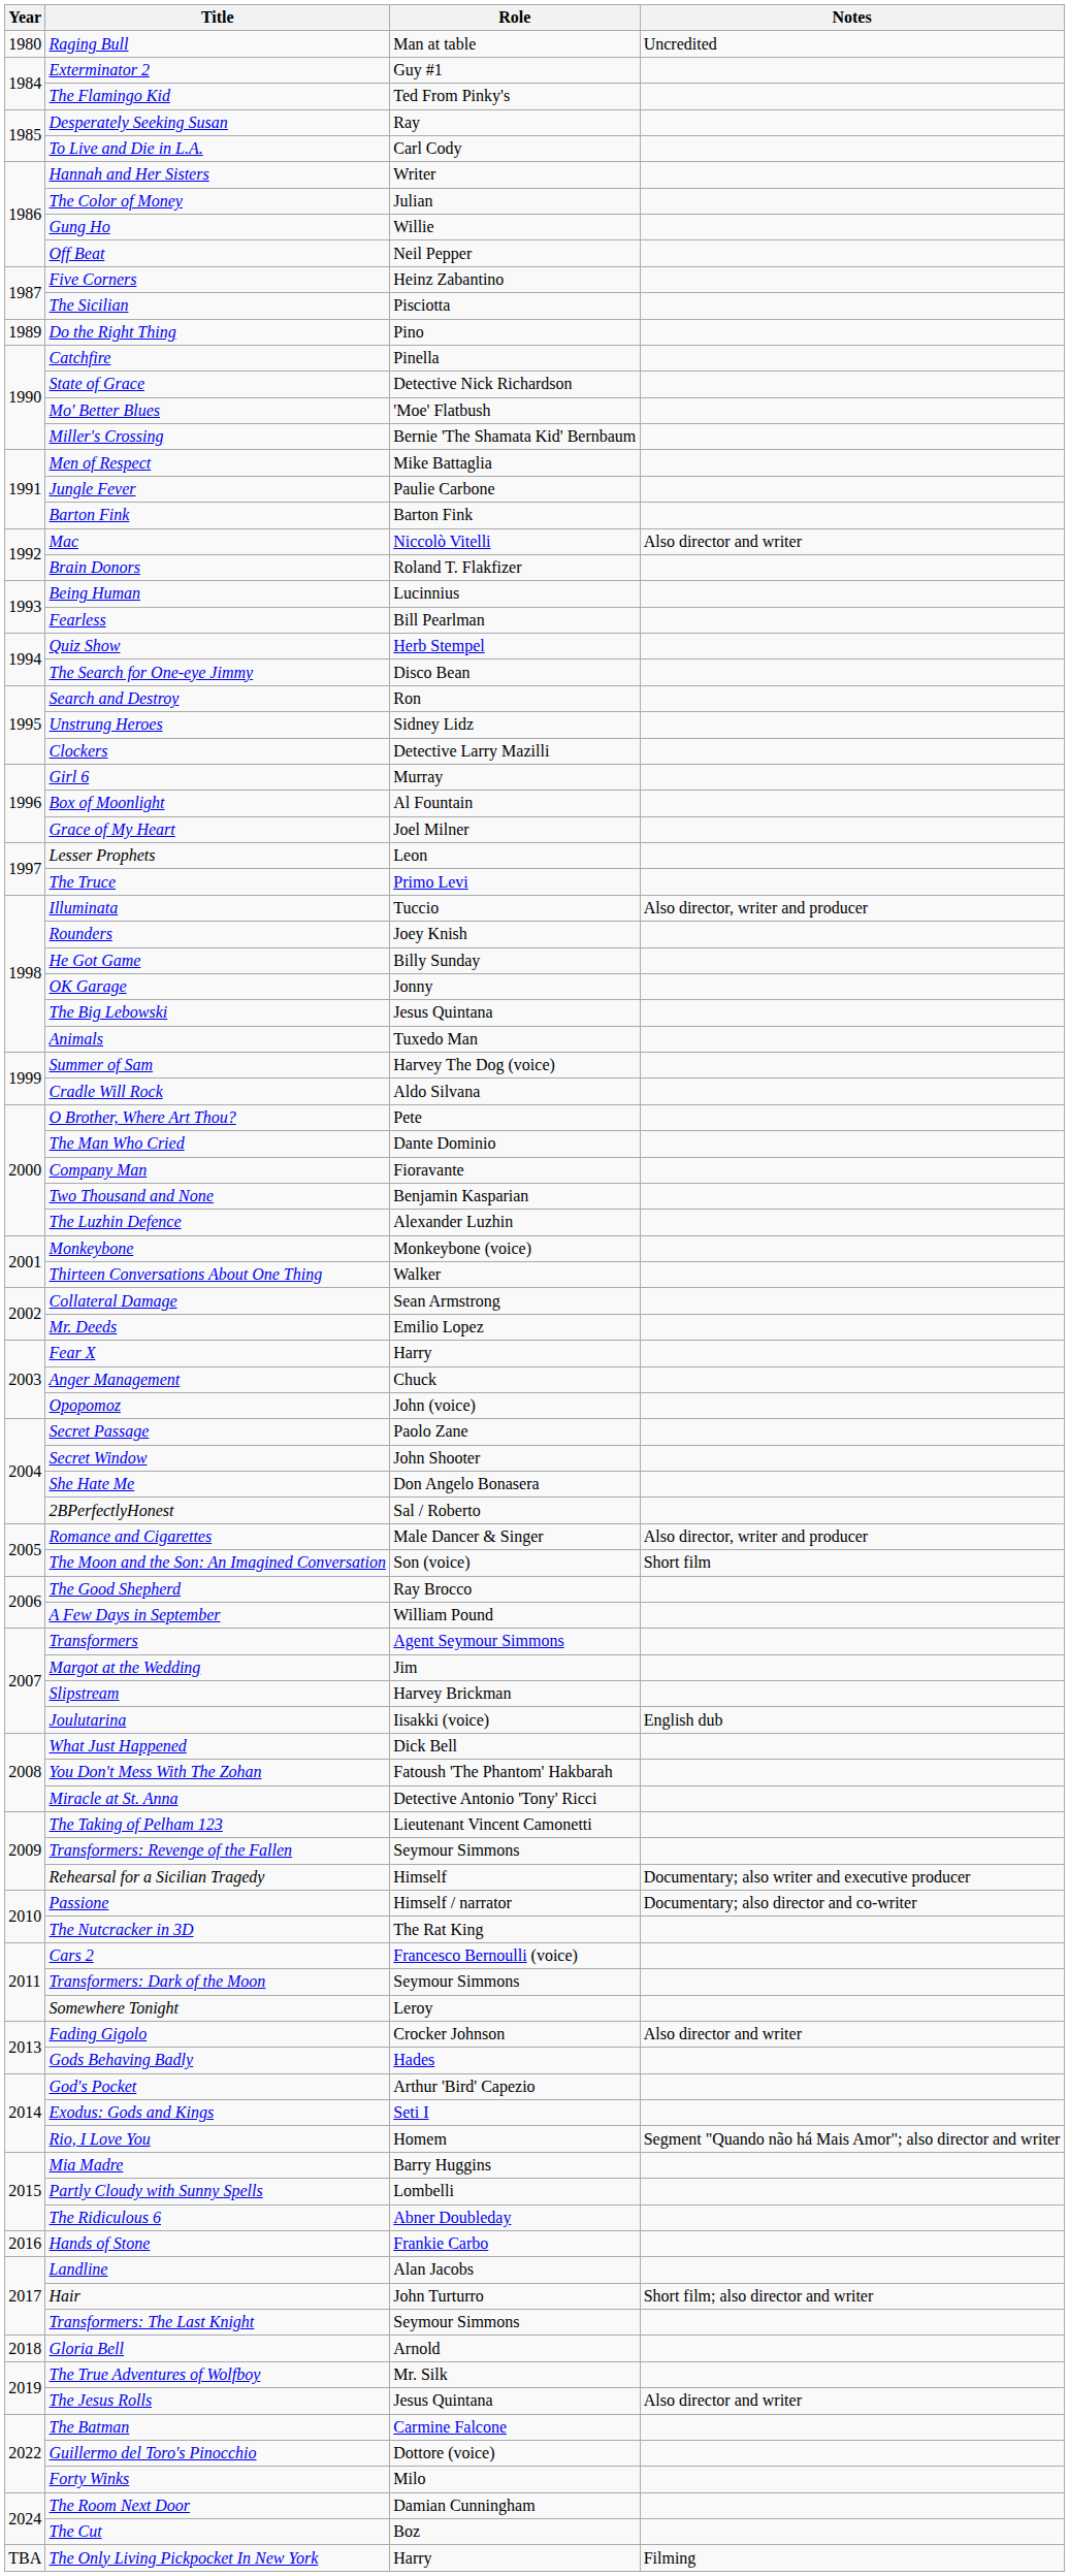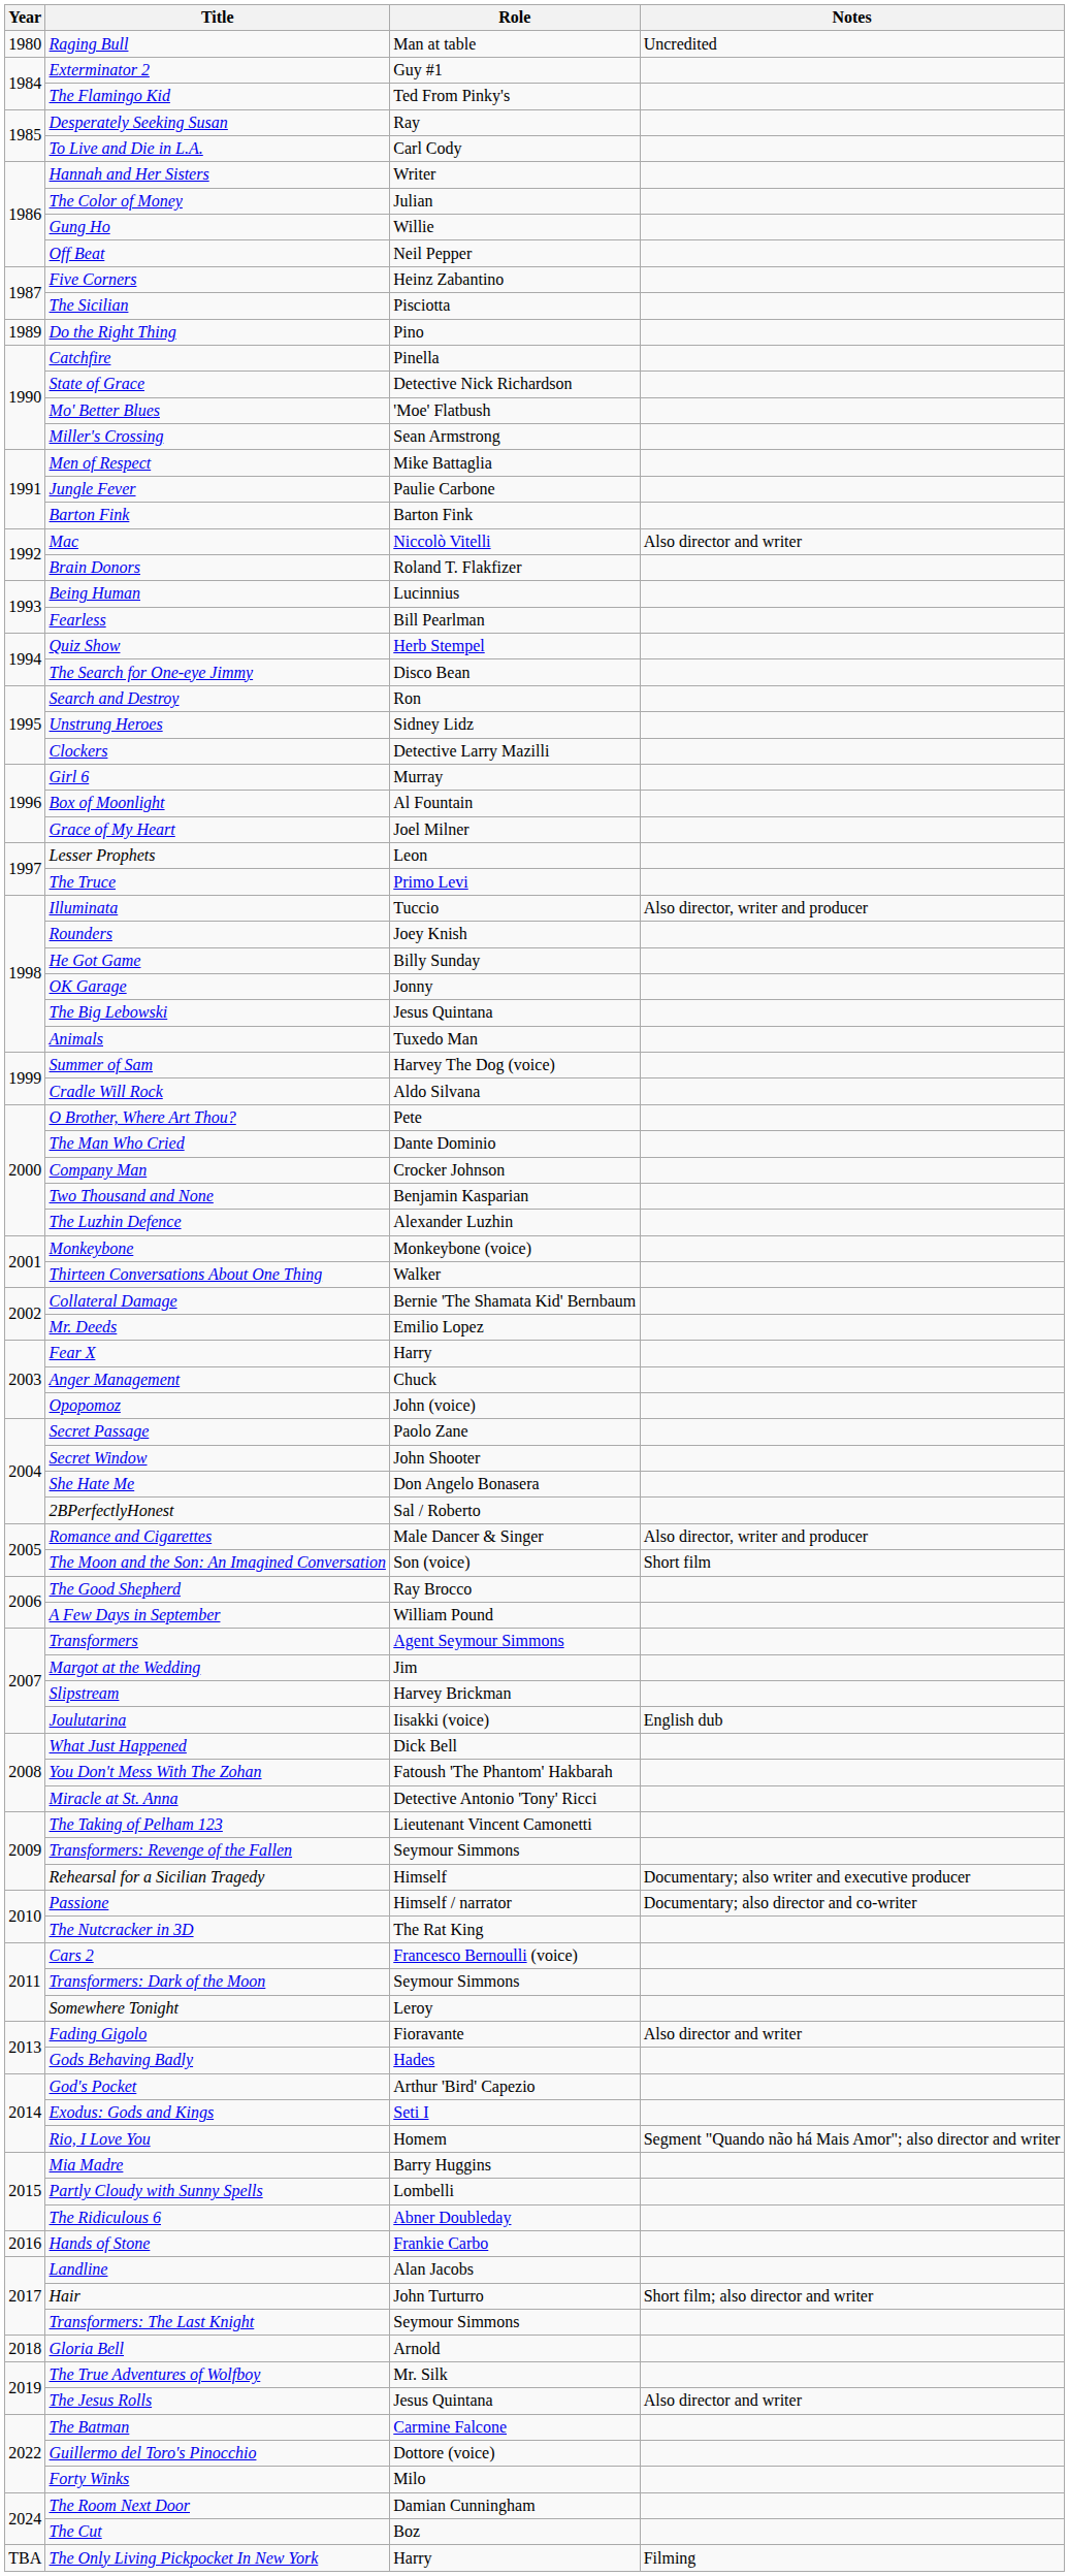 <table class="wikitable sortable">
 <tr>
 <th>Year</th>
 <th>Title</th>
 <th>Role</th>
 <th>Notes</th>
 </tr>
 <tr>
 <td>1980</td>
 <td><em><a href='#'>Raging Bull</a></em></td>
 <td>Man at table</td>
 <td>Uncredited</td>
 </tr>
 <tr>
 <td rowspan="2">1984</td>
 <td><em><a href='#'>Exterminator 2</a></em></td>
 <td>Guy #1</td>
 <td></td>
 </tr>
 <tr>
 <td><em><a href='#'>The Flamingo Kid</a></em></td>
 <td>Ted From Pinky's</td>
 <td></td>
 </tr>
 <tr>
 <td rowspan="2">1985</td>
 <td><em><a href='#'>Desperately Seeking Susan</a></em></td>
 <td>Ray</td>
 <td></td>
 </tr>
 <tr>
 <td><em><a href='#'>To Live and Die in L.A.</a></em></td>
 <td>Carl Cody</td>
 <td></td>
 </tr>
 <tr>
 <td rowspan="4">1986</td>
 <td><em><a href='#'>Hannah and Her Sisters</a></em></td>
 <td>Writer</td>
 <td></td>
 </tr>
 <tr>
 <td><em><a href='#'>The Color of Money</a></em></td>
 <td>Julian</td>
 <td></td>
 </tr>
 <tr>
 <td><em><a href='#'>Gung Ho</a></em></td>
 <td>Willie</td>
 <td></td>
 </tr>
 <tr>
 <td><em><a href='#'>Off Beat</a></em></td>
 <td>Neil Pepper</td>
 <td></td>
 </tr>
 <tr>
 <td rowspan="2">1987</td>
 <td><em><a href='#'>Five Corners</a></em></td>
 <td>Heinz Zabantino</td>
 <td></td>
 </tr>
 <tr>
 <td><em><a href='#'>The Sicilian</a></em></td>
 <td>Pisciotta</td>
 <td></td>
 </tr>
 <tr>
 <td>1989</td>
 <td><em><a href='#'>Do the Right Thing</a></em></td>
 <td>Pino</td>
 <td></td>
 </tr>
 <tr>
 <td rowspan="4">1990</td>
 <td><em><a href='#'>Catchfire</a></em></td>
 <td>Pinella</td>
 <td></td>
 </tr>
 <tr>
 <td><em><a href='#'>State of Grace</a></em></td>
 <td>Detective Nick Richardson</td>
 <td></td>
 </tr>
 <tr>
 <td><em><a href='#'>Mo' Better Blues</a></em></td>
 <td>'Moe' Flatbush</td>
 <td></td>
 </tr>
 <tr>
 <td><em><a href='#'>Miller's Crossing</a></em></td>
-<td>Bernie 'The Shamata Kid' Bernbaum</td>
+<td>Sean Armstrong</td>
 <td></td>
 </tr>
 <tr>
 <td rowspan="3">1991</td>
 <td><em><a href='#'>Men of Respect</a></em></td>
 <td>Mike Battaglia</td>
 <td></td>
 </tr>
 <tr>
 <td><em><a href='#'>Jungle Fever</a></em></td>
 <td>Paulie Carbone</td>
 <td></td>
 </tr>
 <tr>
 <td><em><a href='#'>Barton Fink</a></em></td>
 <td>Barton Fink</td>
 <td></td>
 </tr>
 <tr>
 <td rowspan="2">1992</td>
 <td><em><a href='#'>Mac</a></em></td>
 <td><a href='#'>Niccolò Vitelli</a></td>
 <td>Also director and writer</td>
 </tr>
 <tr>
 <td><em><a href='#'>Brain Donors</a></em></td>
 <td>Roland T. Flakfizer</td>
 <td></td>
 </tr>
 <tr>
 <td rowspan="2">1993</td>
 <td><em><a href='#'>Being Human</a></em></td>
 <td>Lucinnius</td>
 <td></td>
 </tr>
 <tr>
 <td><em><a href='#'>Fearless</a></em></td>
 <td>Bill Pearlman</td>
 <td></td>
 </tr>
 <tr>
 <td rowspan="2">1994</td>
 <td><em><a href='#'>Quiz Show</a></em></td>
 <td><a href='#'>Herb Stempel</a></td>
 <td></td>
 </tr>
 <tr>
 <td><em><a href='#'>The Search for One-eye Jimmy</a></em></td>
 <td>Disco Bean</td>
 <td></td>
 </tr>
 <tr>
 <td rowspan="3">1995</td>
 <td><em><a href='#'>Search and Destroy</a></em></td>
 <td>Ron</td>
 <td></td>
 </tr>
 <tr>
 <td><em><a href='#'>Unstrung Heroes</a></em></td>
 <td>Sidney Lidz</td>
 <td></td>
 </tr>
 <tr>
 <td><em><a href='#'>Clockers</a></em></td>
 <td>Detective Larry Mazilli</td>
 <td></td>
 </tr>
 <tr>
 <td rowspan="3">1996</td>
 <td><em><a href='#'>Girl 6</a></em></td>
 <td>Murray</td>
 <td></td>
 </tr>
 <tr>
 <td><em><a href='#'>Box of Moonlight</a></em></td>
 <td>Al Fountain</td>
 <td></td>
 </tr>
 <tr>
 <td><em><a href='#'>Grace of My Heart</a></em></td>
 <td>Joel Milner</td>
 <td></td>
 </tr>
 <tr>
 <td rowspan="2">1997</td>
 <td><em>Lesser Prophets</em></td>
 <td>Leon</td>
 <td></td>
 </tr>
 <tr>
 <td><em><a href='#'>The Truce</a></em></td>
 <td><a href='#'>Primo Levi</a></td>
 <td></td>
 </tr>
 <tr>
 <td rowspan="6">1998</td>
 <td><em><a href='#'>Illuminata</a></em></td>
 <td>Tuccio</td>
 <td>Also director, writer and producer</td>
 </tr>
 <tr>
 <td><em><a href='#'>Rounders</a></em></td>
 <td>Joey Knish</td>
 <td></td>
 </tr>
 <tr>
 <td><em><a href='#'>He Got Game</a></em></td>
 <td>Billy Sunday</td>
 <td></td>
 </tr>
 <tr>
 <td><em><a href='#'>OK Garage</a></em></td>
 <td>Jonny</td>
 <td></td>
 </tr>
 <tr>
 <td><em><a href='#'>The Big Lebowski</a></em></td>
 <td>Jesus Quintana</td>
 <td></td>
 </tr>
 <tr>
 <td><em><a href='#'>Animals</a></em></td>
 <td>Tuxedo Man</td>
 <td></td>
 </tr>
 <tr>
 <td rowspan="2">1999</td>
 <td><em><a href='#'>Summer of Sam</a></em></td>
 <td>Harvey The Dog (voice)</td>
 <td></td>
 </tr>
 <tr>
 <td><em><a href='#'>Cradle Will Rock</a></em></td>
 <td>Aldo Silvana</td>
 <td></td>
 </tr>
 <tr>
 <td rowspan="5">2000</td>
 <td><em><a href='#'>O Brother, Where Art Thou?</a></em></td>
 <td>Pete</td>
 <td></td>
 </tr>
 <tr>
 <td><em><a href='#'>The Man Who Cried</a></em></td>
 <td>Dante Dominio</td>
 <td></td>
 </tr>
 <tr>
 <td><em><a href='#'>Company Man</a></em></td>
-<td>Fioravante</td>
+<td>Crocker Johnson</td>
 <td></td>
 </tr>
 <tr>
 <td><em><a href='#'>Two Thousand and None</a></em></td>
 <td>Benjamin Kasparian</td>
 <td></td>
 </tr>
 <tr>
 <td><em><a href='#'>The Luzhin Defence</a></em></td>
 <td>Alexander Luzhin</td>
 <td></td>
 </tr>
 <tr>
 <td rowspan="2">2001</td>
 <td><em><a href='#'>Monkeybone</a></em></td>
 <td>Monkeybone (voice)</td>
 <td></td>
 </tr>
 <tr>
 <td><em><a href='#'>Thirteen Conversations About One Thing</a></em></td>
 <td>Walker</td>
 <td></td>
 </tr>
 <tr>
 <td rowspan="2">2002</td>
 <td><em><a href='#'>Collateral Damage</a></em></td>
-<td>Sean Armstrong</td>
+<td>Bernie 'The Shamata Kid' Bernbaum</td>
 <td></td>
 </tr>
 <tr>
 <td><em><a href='#'>Mr. Deeds</a></em></td>
 <td>Emilio Lopez</td>
 <td></td>
 </tr>
 <tr>
 <td rowspan="3">2003</td>
 <td><em><a href='#'>Fear X</a></em></td>
 <td>Harry</td>
 <td></td>
 </tr>
 <tr>
 <td><em><a href='#'>Anger Management</a></em></td>
 <td>Chuck</td>
 <td></td>
 </tr>
 <tr>
 <td><em><a href='#'>Opopomoz</a></em></td>
 <td>John (voice)</td>
 <td></td>
 </tr>
 <tr>
 <td rowspan="4">2004</td>
 <td><em><a href='#'>Secret Passage</a></em></td>
 <td>Paolo Zane</td>
 <td></td>
 </tr>
 <tr>
 <td><em><a href='#'>Secret Window</a></em></td>
 <td>John Shooter</td>
 <td></td>
 </tr>
 <tr>
 <td><em><a href='#'>She Hate Me</a></em></td>
 <td>Don Angelo Bonasera</td>
 <td></td>
 </tr>
 <tr>
 <td><em>2BPerfectlyHonest</em></td>
 <td>Sal / Roberto</td>
 <td></td>
 </tr>
 <tr>
 <td rowspan="2">2005</td>
 <td><em><a href='#'>Romance and Cigarettes</a></em></td>
 <td>Male Dancer & Singer</td>
 <td>Also director, writer and producer</td>
 </tr>
 <tr>
 <td><em><a href='#'>The Moon and the Son: An Imagined Conversation</a></em></td>
 <td>Son (voice)</td>
 <td>Short film</td>
 </tr>
 <tr>
 <td rowspan="2">2006</td>
 <td><em><a href='#'>The Good Shepherd</a></em></td>
 <td>Ray Brocco</td>
 <td></td>
 </tr>
 <tr>
 <td><em><a href='#'>A Few Days in September</a></em></td>
 <td>William Pound</td>
 <td></td>
 </tr>
 <tr>
 <td rowspan="4">2007</td>
 <td><em><a href='#'>Transformers</a></em></td>
 <td><a href='#'>Agent Seymour Simmons</a></td>
 <td></td>
 </tr>
 <tr>
 <td><em><a href='#'>Margot at the Wedding</a></em></td>
 <td>Jim</td>
 <td></td>
 </tr>
 <tr>
 <td><em><a href='#'>Slipstream</a></em></td>
 <td>Harvey Brickman</td>
 <td></td>
 </tr>
 <tr>
 <td><em><a href='#'>Joulutarina</a></em></td>
 <td>Iisakki (voice)</td>
 <td>English dub</td>
 </tr>
 <tr>
 <td rowspan="3">2008</td>
 <td><em><a href='#'>What Just Happened</a></em></td>
 <td>Dick Bell</td>
 <td></td>
 </tr>
 <tr>
 <td><em><a href='#'>You Don't Mess With The Zohan</a></em></td>
 <td>Fatoush 'The Phantom' Hakbarah</td>
 <td></td>
 </tr>
 <tr>
 <td><em><a href='#'>Miracle at St. Anna</a></em></td>
 <td>Detective Antonio 'Tony' Ricci</td>
 <td></td>
 </tr>
 <tr>
 <td rowspan="3">2009</td>
 <td><em><a href='#'>The Taking of Pelham 123</a></em></td>
 <td>Lieutenant Vincent Camonetti</td>
 <td></td>
 </tr>
 <tr>
 <td><em><a href='#'>Transformers: Revenge of the Fallen</a></em></td>
 <td>Seymour Simmons</td>
 <td></td>
 </tr>
 <tr>
 <td><em>Rehearsal for a Sicilian Tragedy</em></td>
 <td>Himself</td>
 <td>Documentary; also writer and executive producer</td>
 </tr>
 <tr>
 <td rowspan="2">2010</td>
 <td><em><a href='#'>Passione</a></em></td>
 <td>Himself / narrator</td>
 <td>Documentary; also director and co-writer</td>
 </tr>
 <tr>
 <td><em><a href='#'>The Nutcracker in 3D</a></em></td>
 <td>The Rat King</td>
 <td></td>
 </tr>
 <tr>
 <td rowspan="3">2011</td>
 <td><em><a href='#'>Cars 2</a></em></td>
 <td><a href='#'>Francesco Bernoulli</a> (voice)</td>
 <td></td>
 </tr>
 <tr>
 <td><em><a href='#'>Transformers: Dark of the Moon</a></em></td>
 <td>Seymour Simmons</td>
 <td></td>
 </tr>
 <tr>
 <td><em>Somewhere Tonight</em></td>
 <td>Leroy</td>
 <td></td>
 </tr>
 <tr>
 <td rowspan="2">2013</td>
 <td><em><a href='#'>Fading Gigolo</a></em></td>
-<td>Crocker Johnson</td>
+<td>Fioravante</td>
 <td>Also director and writer</td>
 </tr>
 <tr>
 <td><em><a href='#'>Gods Behaving Badly</a></em></td>
 <td><a href='#'>Hades</a></td>
 <td></td>
 </tr>
 <tr>
 <td rowspan="3">2014</td>
 <td><em><a href='#'>God's Pocket</a></em></td>
 <td>Arthur 'Bird' Capezio</td>
 <td></td>
 </tr>
 <tr>
 <td><em><a href='#'>Exodus: Gods and Kings</a></em></td>
 <td><a href='#'>Seti I</a></td>
 <td></td>
 </tr>
 <tr>
 <td><em><a href='#'>Rio, I Love You</a></em></td>
 <td>Homem</td>
 <td>Segment "Quando não há Mais Amor"; also director and writer</td>
 </tr>
 <tr>
 <td rowspan="3">2015</td>
 <td><em><a href='#'>Mia Madre</a></em></td>
 <td>Barry Huggins</td>
 <td></td>
 </tr>
 <tr>
 <td><em><a href='#'>Partly Cloudy with Sunny Spells</a></em></td>
 <td>Lombelli</td>
 <td></td>
 </tr>
 <tr>
 <td><em><a href='#'>The Ridiculous 6</a></em></td>
 <td><a href='#'>Abner Doubleday</a></td>
 <td></td>
 </tr>
 <tr>
 <td>2016</td>
 <td><em><a href='#'>Hands of Stone</a></em></td>
 <td><a href='#'>Frankie Carbo</a></td>
 <td></td>
 </tr>
 <tr>
 <td rowspan="3">2017</td>
 <td><em><a href='#'>Landline</a></em></td>
 <td>Alan Jacobs</td>
 <td></td>
 </tr>
 <tr>
 <td><em>Hair</em></td>
 <td>John Turturro</td>
 <td>Short film; also director and writer</td>
 </tr>
 <tr>
 <td><em><a href='#'>Transformers: The Last Knight</a></em></td>
 <td>Seymour Simmons</td>
 <td></td>
 </tr>
 <tr>
 <td>2018</td>
 <td><em><a href='#'>Gloria Bell</a></em></td>
 <td>Arnold</td>
 <td></td>
 </tr>
 <tr>
 <td rowspan="2">2019</td>
 <td><em><a href='#'>The True Adventures of Wolfboy</a></em></td>
 <td>Mr. Silk</td>
 <td></td>
 </tr>
 <tr>
 <td><em><a href='#'>The Jesus Rolls</a></em></td>
 <td>Jesus Quintana</td>
 <td>Also director and writer</td>
 </tr>
 <tr>
 <td rowspan="3">2022</td>
 <td><em><a href='#'>The Batman</a></em></td>
 <td><a href='#'>Carmine Falcone</a></td>
 <td></td>
 </tr>
 <tr>
 <td><em><a href='#'>Guillermo del Toro's Pinocchio</a></em></td>
 <td>Dottore (voice)</td>
 <td></td>
 </tr>
 <tr>
 <td><em><a href='#'>Forty Winks</a></em></td>
 <td>Milo</td>
 <td></td>
 </tr>
 <tr>
 <td rowspan="2">2024</td>
 <td><em><a href='#'>The Room Next Door</a></em></td>
 <td>Damian Cunningham</td>
 <td></td>
 </tr>
 <tr>
 <td><em><a href='#'>The Cut</a></em></td>
 <td>Boz</td>
 <td></td>
 </tr>
 <tr>
 <td>TBA</td>
 <td><em><a href='#'>The Only Living Pickpocket In New York</a></em></td>
 <td>Harry</td>
 <td>Filming</td>
 </tr>
 </table>
